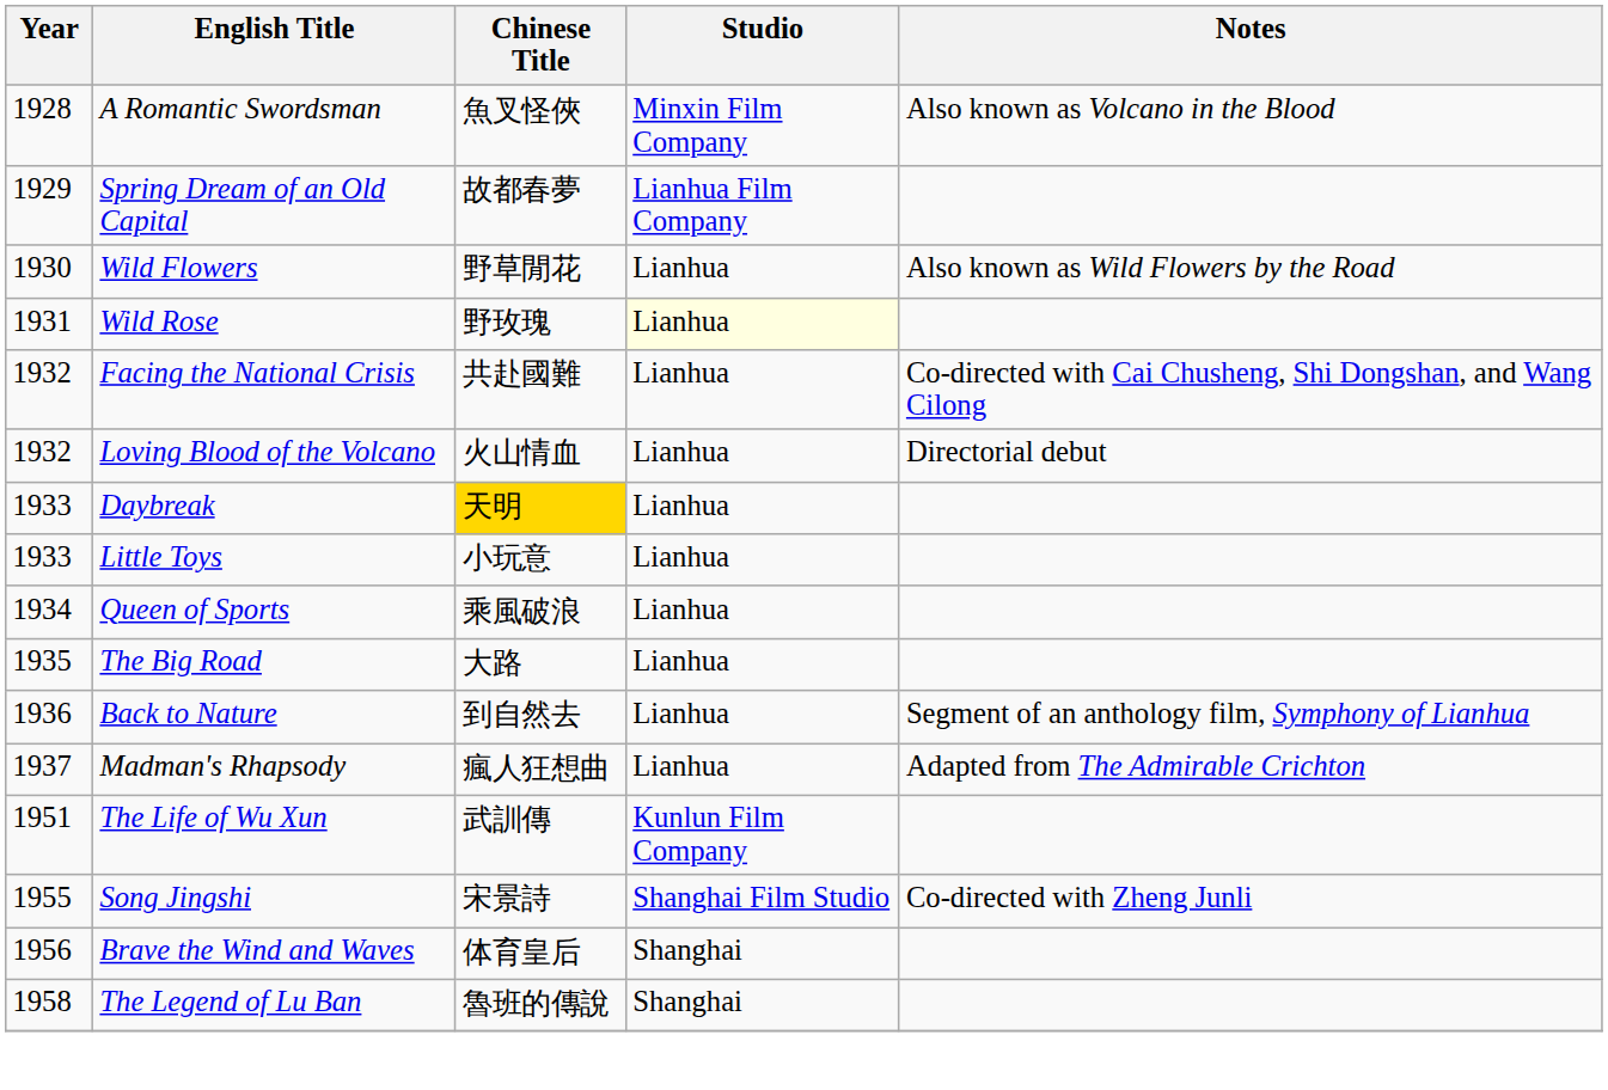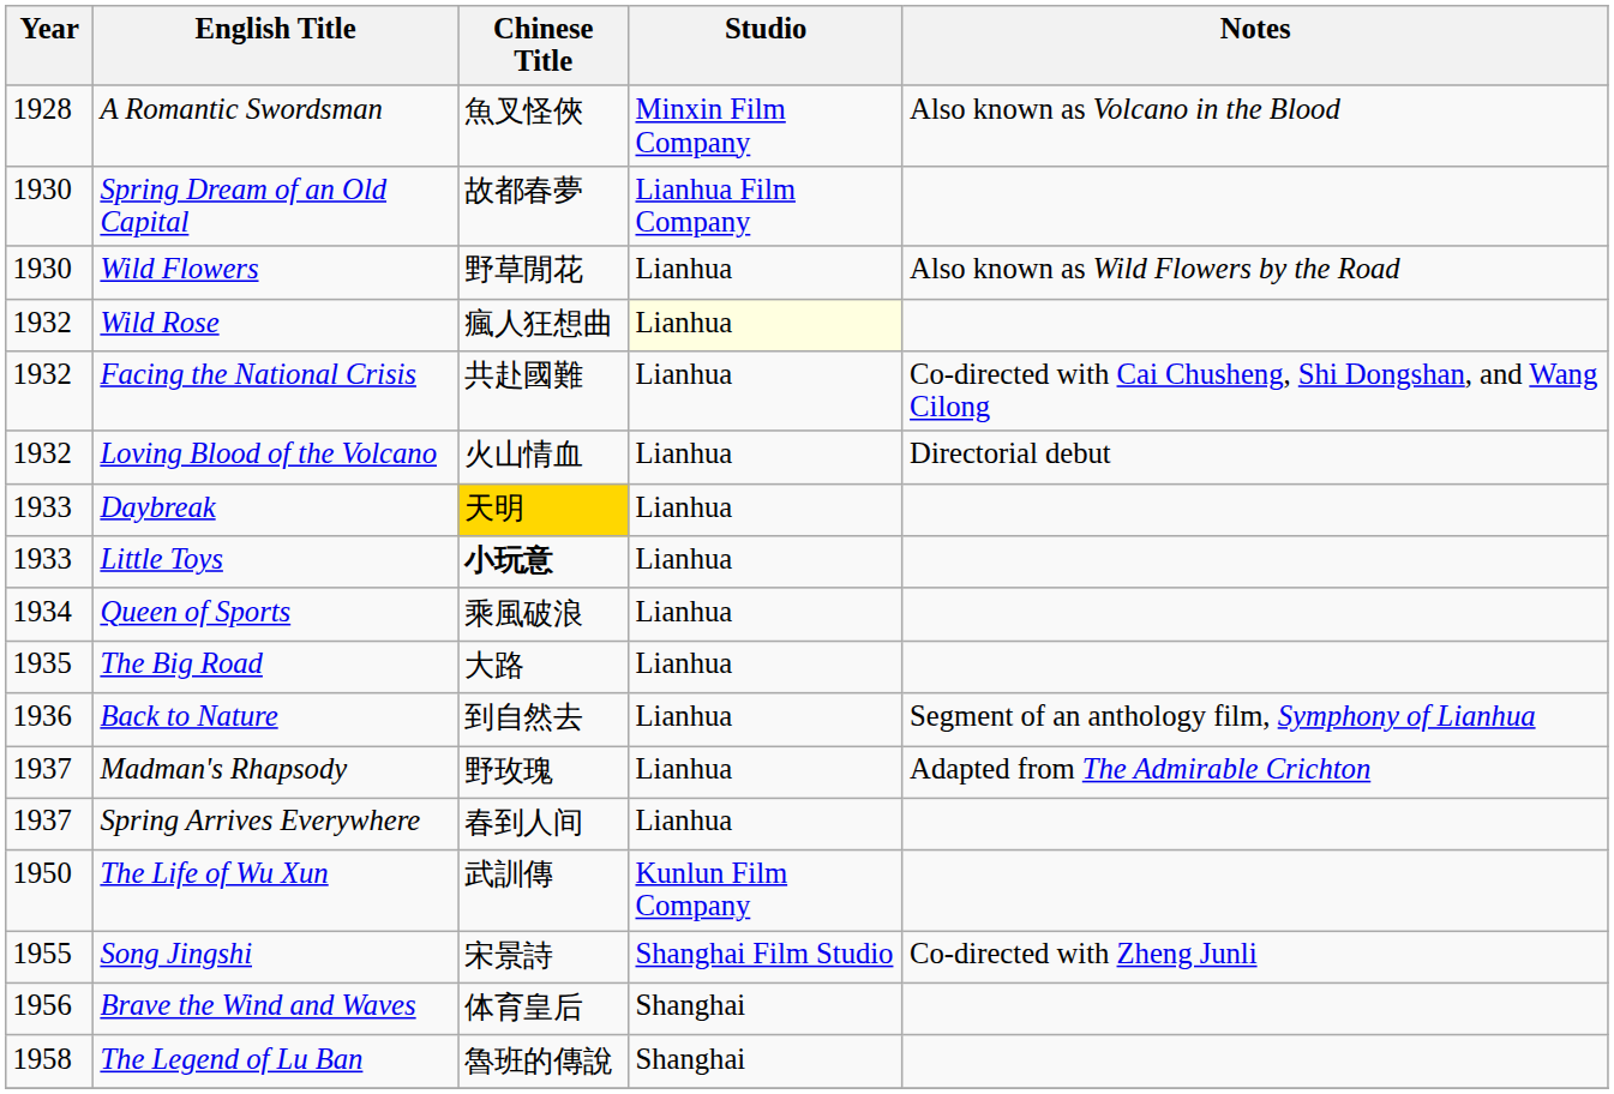 <table class="wikitable">
 <tr>
 <th align="left" valign="top" width="40">Year</th>
 <th align="left" valign="top">English Title</th>
 <th align="left" valign="top">Chinese Title</th>
 <th align="left" valign="top">Studio</th>
 <th align="left" valign="top">Notes</th>
 </tr>
 <tr>
 <td align="left" valign="top">1928</td>
 <td align="left" valign="top"><em>A Romantic Swordsman</em></td>
 <td align="left" valign="top">魚叉怪俠</td>
 <td align="left" valign="top"><a href='#'>Minxin Film Company</a></td>
 <td align="left" valign="top">Also known as <em>Volcano in the Blood</em></td>
 </tr>
 <tr>
-<td align="left" valign="top">1929</td>
+<td align="left" valign="top">1930</td>
 <td align="left" valign="top"><em><a href='#'>Spring Dream of an Old Capital</a></em></td>
 <td align="left" valign="top">故都春夢</td>
 <td align="left" valign="top"><a href='#'>Lianhua Film Company</a></td>
 <td align="left" valign="top"></td>
 </tr>
 <tr>
 <td align="left" valign="top">1930</td>
 <td align="left" valign="top"><em><a href='#'>Wild Flowers</a></em></td>
 <td align="left" valign="top">野草閒花</td>
 <td align="left" valign="top">Lianhua</td>
 <td align="left" valign="top">Also known as <em>Wild Flowers by the Road</em></td>
 </tr>
 <tr>
-<td align="left" valign="top">1931</td>
+<td align="left" valign="top">1932</td>
 <td align="left" valign="top"><em><a href='#'>Wild Rose</a></em></td>
-<td align="left" valign="top">野玫瑰</td>
+<td align="left" valign="top">瘋人狂想曲</td>
 <td align="left" valign="top" style="background: lightyellow;">Lianhua</td>
 <td align="left" valign="top"></td>
 </tr>
 <tr>
 <td align="left" valign="top">1932</td>
 <td align="left" valign="top"><em><a href='#'>Facing the National Crisis</a></em></td>
 <td align="left" valign="top">共赴國難</td>
 <td align="left" valign="top">Lianhua</td>
 <td align="left" valign="top">Co-directed with <a href='#'>Cai Chusheng</a>, <a href='#'>Shi Dongshan</a>, and <a href='#'>Wang Cilong</a></td>
 </tr>
 <tr>
 <td align="left" valign="top">1932</td>
 <td align="left" valign="top"><em><a href='#'>Loving Blood of the Volcano</a></em></td>
 <td align="left" valign="top">火山情血</td>
 <td align="left" valign="top">Lianhua</td>
 <td align="left" valign="top">Directorial debut</td>
 </tr>
 <tr>
 <td align="left" valign="top">1933</td>
 <td align="left" valign="top"><em><a href='#'>Daybreak</a></em></td>
 <td align="left" valign="top" style="background: gold;">天明</td>
 <td align="left" valign="top">Lianhua</td>
 <td align="left" valign="top"></td>
 </tr>
 <tr>
 <td align="left" valign="top">1933</td>
 <td align="left" valign="top"><em><a href='#'>Little Toys</a></em></td>
-<td align="left" valign="top">小玩意</td>
+<td align="left" valign="top"><strong>小玩意</strong></td>
 <td align="left" valign="top">Lianhua</td>
 <td align="left" valign="top"></td>
 </tr>
 <tr>
 <td align="left" valign="top">1934</td>
 <td align="left" valign="top"><em><a href='#'>Queen of Sports</a></em></td>
 <td align="left" valign="top">乘風破浪</td>
 <td align="left" valign="top">Lianhua</td>
 <td align="left" valign="top"></td>
 </tr>
 <tr>
 <td align="left" valign="top">1935</td>
 <td align="left" valign="top"><em><a href='#'>The Big Road</a></em></td>
 <td align="left" valign="top">大路</td>
 <td align="left" valign="top">Lianhua</td>
 <td align="left" valign="top"></td>
 </tr>
 <tr>
 <td align="left" valign="top">1936</td>
 <td align="left" valign="top"><em><a href='#'>Back to Nature</a></em></td>
 <td align="left" valign="top">到自然去</td>
 <td align="left" valign="top">Lianhua</td>
 <td align="left" valign="top">Segment of an anthology film, <em><a href='#'>Symphony of Lianhua</a></em></td>
 </tr>
 <tr>
 <td align="left" valign="top">1937</td>
 <td align="left" valign="top"><em>Madman's Rhapsody</em></td>
-<td align="left" valign="top">瘋人狂想曲</td>
+<td align="left" valign="top">野玫瑰</td>
 <td align="left" valign="top">Lianhua</td>
 <td align="left" valign="top">Adapted from <em><a href='#'>The Admirable Crichton</a></em></td>
 </tr>
 <tr>
-<td align="left" valign="top">1951</td>
+<td align="left" valign="top">1937</td>
+<td align="left" valign="top"><em>Spring Arrives Everywhere</em></td>
+<td align="left" valign="top">春到人间</td>
+<td align="left" valign="top">Lianhua</td>
+<td align="left" valign="top"></td>
+</tr>
+<tr>
+<td align="left" valign="top">1950</td>
 <td align="left" valign="top"><em><a href='#'>The Life of Wu Xun</a></em></td>
 <td align="left" valign="top">武訓傳</td>
 <td align="left" valign="top"><a href='#'>Kunlun Film Company</a></td>
 <td align="left" valign="top"></td>
 </tr>
 <tr>
 <td align="left" valign="top">1955</td>
 <td align="left" valign="top"><em><a href='#'>Song Jingshi</a></em></td>
 <td align="left" valign="top">宋景詩</td>
 <td align="left" valign="top"><a href='#'>Shanghai Film Studio</a></td>
 <td align="left" valign="top">Co-directed with <a href='#'>Zheng Junli</a></td>
 </tr>
 <tr>
 <td align="left" valign="top">1956</td>
 <td align="left" valign="top"><em><a href='#'>Brave the Wind and Waves</a></em></td>
 <td align="left" valign="top">体育皇后</td>
 <td align="left" valign="top">Shanghai</td>
 <td align="left" valign="top"></td>
 </tr>
 <tr>
 <td align="left" valign="top">1958</td>
 <td align="left" valign="top"><em><a href='#'>The Legend of Lu Ban</a></em></td>
 <td align="left" valign="top">魯班的傳說</td>
 <td align="left" valign="top">Shanghai</td>
 <td align="left" valign="top"></td>
 </tr>
 <tr>
 </tr>
 </table>
